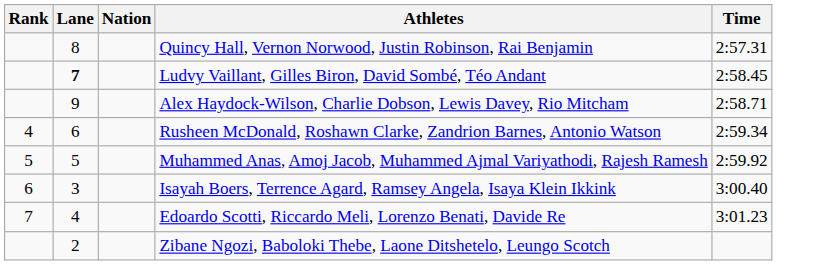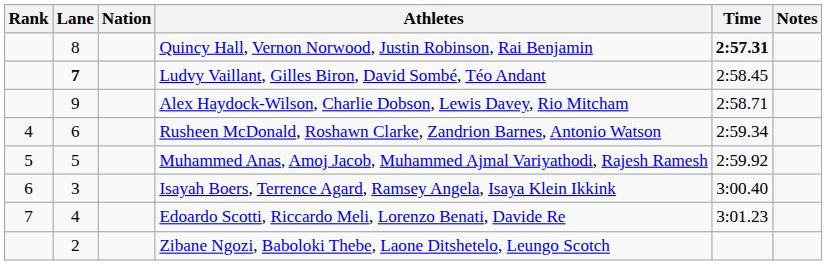 <table class="wikitable sortable" style="text-align:center; font-size:95%;">
 <tr>
 <th>Rank</th>
 <th>Lane</th>
 <th>Nation</th>
 <th>Athletes</th>
 <th>Time</th>
+<th>Notes</th>
 </tr>
 <tr>
 <td></td>
 <td>8</td>
 <td align="left"></td>
 <td align="left"><a href='#'>Quincy Hall</a>, <a href='#'>Vernon Norwood</a>, <a href='#'>Justin Robinson</a>, <a href='#'>Rai Benjamin</a></td>
-<td>2:57.31</td>
+<td><strong>2:57.31</strong></td>
+<td></td>
 </tr>
 <tr>
 <td></td>
 <td><strong>7</strong></td>
 <td align="left"></td>
 <td align="left"><a href='#'>Ludvy Vaillant</a>, <a href='#'>Gilles Biron</a>, <a href='#'>David Sombé</a>, <a href='#'>Téo Andant</a></td>
 <td>2:58.45</td>
+<td></td>
 </tr>
 <tr>
 <td></td>
 <td>9</td>
 <td align="left"></td>
 <td align="left"><a href='#'>Alex Haydock-Wilson</a>, <a href='#'>Charlie Dobson</a>, <a href='#'>Lewis Davey</a>, <a href='#'>Rio Mitcham</a></td>
 <td>2:58.71</td>
+<td></td>
 </tr>
 <tr>
 <td>4</td>
 <td>6</td>
 <td align="left"></td>
 <td align="left"><a href='#'>Rusheen McDonald</a>, <a href='#'>Roshawn Clarke</a>, <a href='#'>Zandrion Barnes</a>, <a href='#'>Antonio Watson</a></td>
 <td>2:59.34</td>
+<td></td>
 </tr>
 <tr>
 <td>5</td>
 <td>5</td>
 <td align="left"></td>
 <td align="left"><a href='#'>Muhammed Anas</a>, <a href='#'>Amoj Jacob</a>, <a href='#'>Muhammed Ajmal Variyathodi</a>, <a href='#'>Rajesh Ramesh</a></td>
 <td>2:59.92</td>
+<td></td>
 </tr>
 <tr>
 <td>6</td>
 <td>3</td>
 <td align="left"></td>
 <td align="left"><a href='#'>Isayah Boers</a>, <a href='#'>Terrence Agard</a>, <a href='#'>Ramsey Angela</a>, <a href='#'>Isaya Klein Ikkink</a></td>
 <td>3:00.40</td>
+<td></td>
 </tr>
 <tr>
 <td>7</td>
 <td>4</td>
 <td align="left"></td>
 <td align="left"><a href='#'>Edoardo Scotti</a>, <a href='#'>Riccardo Meli</a>, <a href='#'>Lorenzo Benati</a>, <a href='#'>Davide Re</a></td>
 <td>3:01.23</td>
+<td></td>
 </tr>
 <tr>
 <td></td>
 <td>2</td>
 <td align="left"></td>
 <td align="left"><a href='#'>Zibane Ngozi</a>, <a href='#'>Baboloki Thebe</a>, <a href='#'>Laone Ditshetelo</a>, <a href='#'>Leungo Scotch</a></td>
 <td></td>
+<td></td>
 </tr>
 </table>
